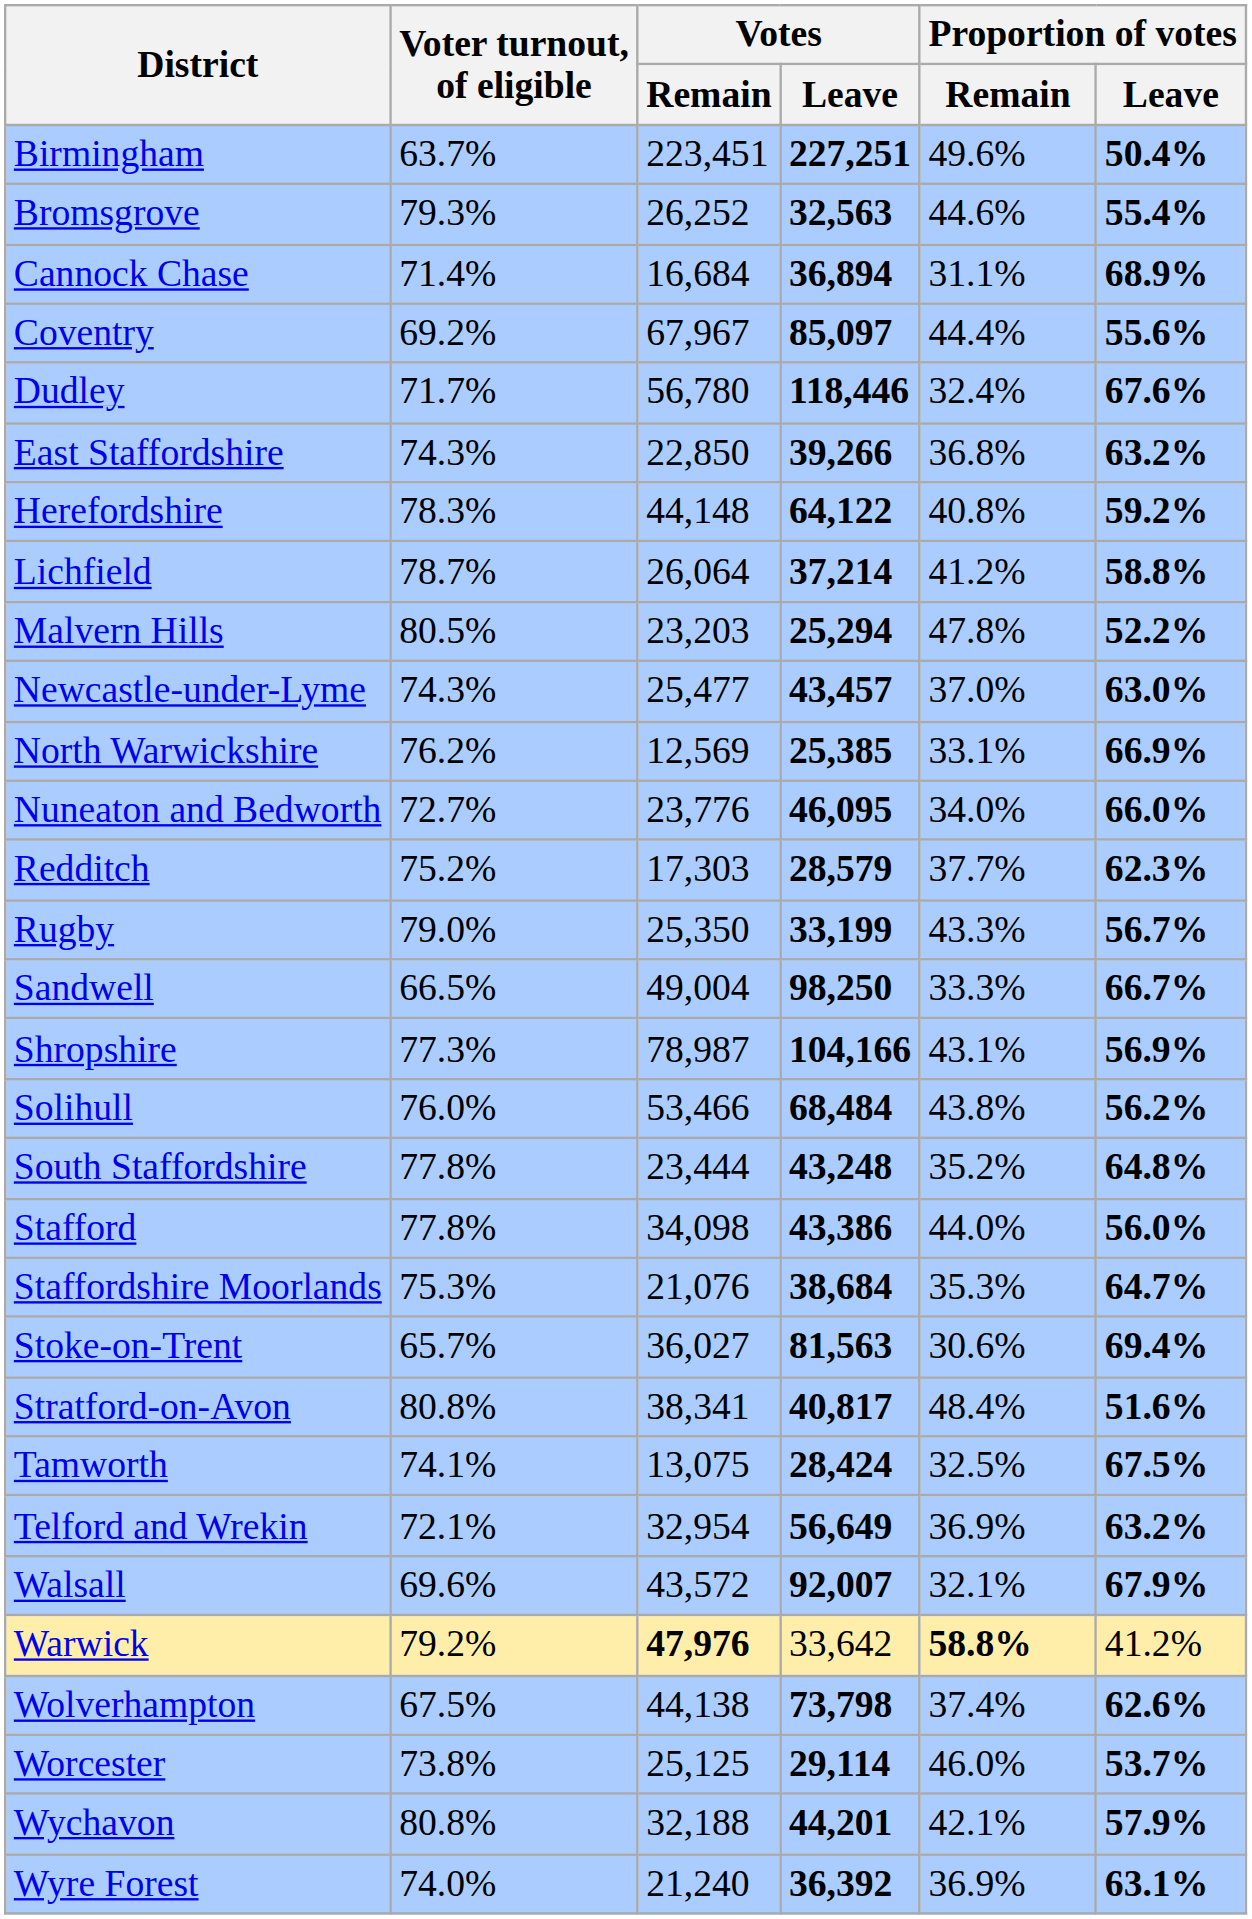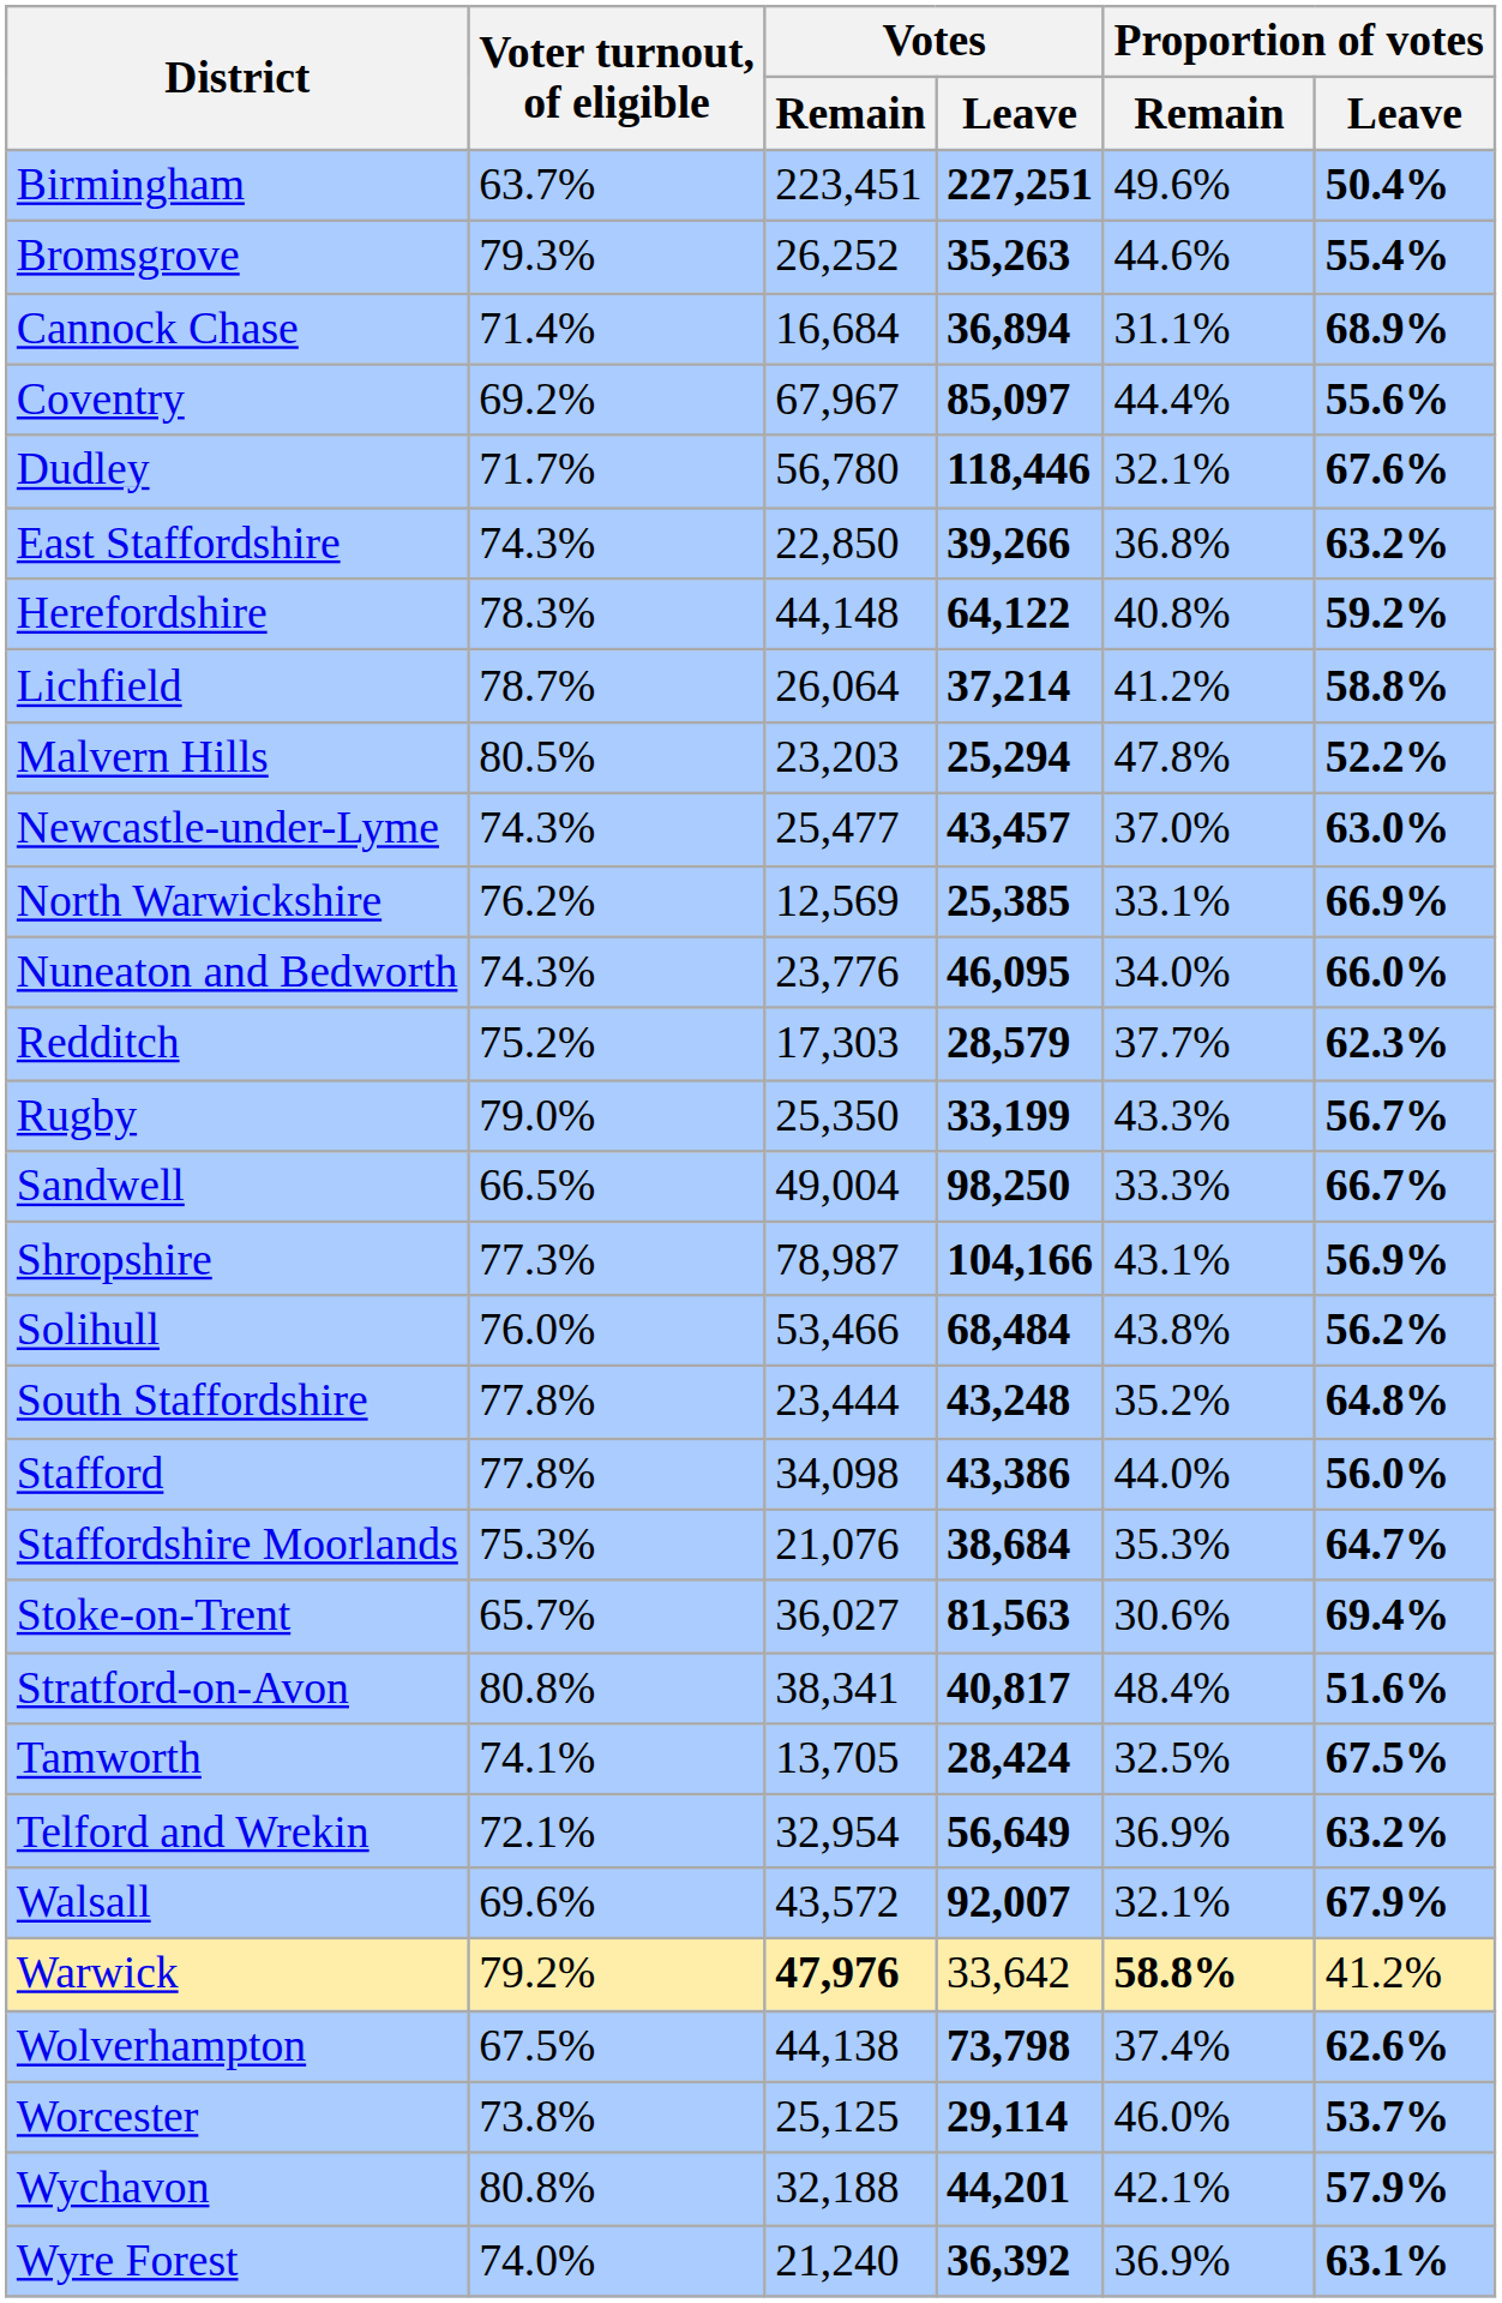 <table class="wikitable sortable">
 <tr>
 <th rowspan=2>District</th>
 <th rowspan=2>Voter turnout,<br>of eligible</th>
 <th colspan=2>Votes</th>
 <th colspan=2>Proportion of votes</th>
 </tr>
 <tr>
 <th>Remain</th>
 <th>Leave</th>
 <th>Remain</th>
 <th>Leave</th>
 </tr>
 <tr style="background:#acf;">
 <td><a href='#'>Birmingham</a></td>
 <td>63.7%</td>
 <td>223,451</td>
 <td><strong>227,251</strong></td>
 <td>49.6%</td>
 <td><strong>50.4%</strong></td>
 </tr>
 <tr style="background:#acf;">
 <td><a href='#'>Bromsgrove</a></td>
 <td>79.3%</td>
 <td>26,252</td>
-<td><strong>32,563</strong></td>
+<td><strong>35,263</strong></td>
 <td>44.6%</td>
 <td><strong>55.4%</strong></td>
 </tr>
 <tr style="background:#acf;">
 <td><a href='#'>Cannock Chase</a></td>
 <td>71.4%</td>
 <td>16,684</td>
 <td><strong>36,894</strong></td>
 <td>31.1%</td>
 <td><strong>68.9%</strong></td>
 </tr>
 <tr style="background:#acf;">
 <td><a href='#'>Coventry</a></td>
 <td>69.2%</td>
 <td>67,967</td>
 <td><strong>85,097</strong></td>
 <td>44.4%</td>
 <td><strong>55.6%</strong></td>
 </tr>
 <tr style="background:#acf;">
 <td><a href='#'>Dudley</a></td>
 <td>71.7%</td>
 <td>56,780</td>
 <td><strong>118,446</strong></td>
-<td>32.4%</td>
+<td>32.1%</td>
 <td><strong>67.6%</strong></td>
 </tr>
 <tr style="background:#acf;">
 <td><a href='#'>East Staffordshire</a></td>
 <td>74.3%</td>
 <td>22,850</td>
 <td><strong>39,266</strong></td>
 <td>36.8%</td>
 <td><strong>63.2%</strong></td>
 </tr>
 <tr style="background:#acf;">
 <td><a href='#'>Herefordshire</a></td>
 <td>78.3%</td>
 <td>44,148</td>
 <td><strong>64,122</strong></td>
 <td>40.8%</td>
 <td><strong>59.2%</strong></td>
 </tr>
 <tr style="background:#acf;">
 <td><a href='#'>Lichfield</a></td>
 <td>78.7%</td>
 <td>26,064</td>
 <td><strong>37,214</strong></td>
 <td>41.2%</td>
 <td><strong>58.8%</strong></td>
 </tr>
 <tr style="background:#acf;">
 <td><a href='#'>Malvern Hills</a></td>
 <td>80.5%</td>
 <td>23,203</td>
 <td><strong>25,294</strong></td>
 <td>47.8%</td>
 <td><strong>52.2%</strong></td>
 </tr>
 <tr style="background:#acf;">
 <td><a href='#'>Newcastle-under-Lyme</a></td>
 <td>74.3%</td>
 <td>25,477</td>
 <td><strong>43,457</strong></td>
 <td>37.0%</td>
 <td><strong>63.0%</strong></td>
 </tr>
 <tr style="background:#acf;">
 <td><a href='#'>North Warwickshire</a></td>
 <td>76.2%</td>
 <td>12,569</td>
 <td><strong>25,385</strong></td>
 <td>33.1%</td>
 <td><strong>66.9%</strong></td>
 </tr>
 <tr style="background:#acf;">
 <td><a href='#'>Nuneaton and Bedworth</a></td>
-<td>72.7%</td>
+<td>74.3%</td>
 <td>23,776</td>
 <td><strong>46,095</strong></td>
 <td>34.0%</td>
 <td><strong>66.0%</strong></td>
 </tr>
 <tr style="background:#acf;">
 <td><a href='#'>Redditch</a></td>
 <td>75.2%</td>
 <td>17,303</td>
 <td><strong>28,579</strong></td>
 <td>37.7%</td>
 <td><strong>62.3%</strong></td>
 </tr>
 <tr style="background:#acf;">
 <td><a href='#'>Rugby</a></td>
 <td>79.0%</td>
 <td>25,350</td>
 <td><strong>33,199</strong></td>
 <td>43.3%</td>
 <td><strong>56.7%</strong></td>
 </tr>
 <tr style="background:#acf;">
 <td><a href='#'>Sandwell</a></td>
 <td>66.5%</td>
 <td>49,004</td>
 <td><strong>98,250</strong></td>
 <td>33.3%</td>
 <td><strong>66.7%</strong></td>
 </tr>
 <tr style="background:#acf;">
 <td><a href='#'>Shropshire</a></td>
 <td>77.3%</td>
 <td>78,987</td>
 <td><strong>104,166</strong></td>
 <td>43.1%</td>
 <td><strong>56.9%</strong></td>
 </tr>
 <tr style="background:#acf;">
 <td><a href='#'>Solihull</a></td>
 <td>76.0%</td>
 <td>53,466</td>
 <td><strong>68,484</strong></td>
 <td>43.8%</td>
 <td><strong>56.2%</strong></td>
 </tr>
 <tr style="background:#acf;">
 <td><a href='#'>South Staffordshire</a></td>
 <td>77.8%</td>
 <td>23,444</td>
 <td><strong>43,248</strong></td>
 <td>35.2%</td>
 <td><strong>64.8%</strong></td>
 </tr>
 <tr style="background:#acf;">
 <td><a href='#'>Stafford</a></td>
 <td>77.8%</td>
 <td>34,098</td>
 <td><strong>43,386</strong></td>
 <td>44.0%</td>
 <td><strong>56.0%</strong></td>
 </tr>
 <tr style="background:#acf;">
 <td><a href='#'>Staffordshire Moorlands</a></td>
 <td>75.3%</td>
 <td>21,076</td>
 <td><strong>38,684</strong></td>
 <td>35.3%</td>
 <td><strong>64.7%</strong></td>
 </tr>
 <tr style="background:#acf;">
 <td><a href='#'>Stoke-on-Trent</a></td>
 <td>65.7%</td>
 <td>36,027</td>
 <td><strong>81,563</strong></td>
 <td>30.6%</td>
 <td><strong>69.4%</strong></td>
 </tr>
 <tr style="background:#acf;">
 <td><a href='#'>Stratford-on-Avon</a></td>
 <td>80.8%</td>
 <td>38,341</td>
 <td><strong>40,817</strong></td>
 <td>48.4%</td>
 <td><strong>51.6%</strong></td>
 </tr>
 <tr style="background:#acf;">
 <td><a href='#'>Tamworth</a></td>
 <td>74.1%</td>
-<td>13,075</td>
+<td>13,705</td>
 <td><strong>28,424</strong></td>
 <td>32.5%</td>
 <td><strong>67.5%</strong></td>
 </tr>
 <tr style="background:#acf;">
 <td><a href='#'>Telford and Wrekin</a></td>
 <td>72.1%</td>
 <td>32,954</td>
 <td><strong>56,649</strong></td>
 <td>36.9%</td>
 <td><strong>63.2%</strong></td>
 </tr>
 <tr style="background:#acf;">
 <td><a href='#'>Walsall</a></td>
 <td>69.6%</td>
 <td>43,572</td>
 <td><strong>92,007</strong></td>
 <td>32.1%</td>
 <td><strong>67.9%</strong></td>
 </tr>
 <tr style="background:#fea;">
 <td><a href='#'>Warwick</a></td>
 <td>79.2%</td>
 <td><strong>47,976</strong></td>
 <td>33,642</td>
 <td><strong>58.8%</strong></td>
 <td>41.2%</td>
 </tr>
 <tr style="background:#acf;">
 <td><a href='#'>Wolverhampton</a></td>
 <td>67.5%</td>
 <td>44,138</td>
 <td><strong>73,798</strong></td>
 <td>37.4%</td>
 <td><strong>62.6%</strong></td>
 </tr>
 <tr style="background:#acf;">
 <td><a href='#'>Worcester</a></td>
 <td>73.8%</td>
 <td>25,125</td>
 <td><strong>29,114</strong></td>
 <td>46.0%</td>
 <td><strong>53.7%</strong></td>
 </tr>
 <tr style="background:#acf;">
 <td><a href='#'>Wychavon</a></td>
 <td>80.8%</td>
 <td>32,188</td>
 <td><strong>44,201</strong></td>
 <td>42.1%</td>
 <td><strong>57.9%</strong></td>
 </tr>
 <tr style="background:#acf;">
 <td><a href='#'>Wyre Forest</a></td>
 <td>74.0%</td>
 <td>21,240</td>
 <td><strong>36,392</strong></td>
 <td>36.9%</td>
 <td><strong>63.1%</strong></td>
 </tr>
 </table>
